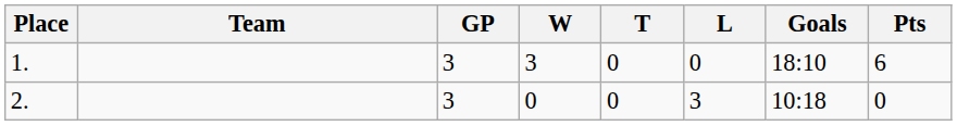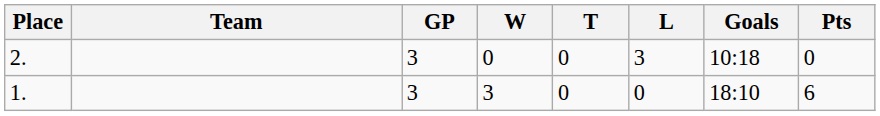 <table class="wikitable width:55%; font-size:95%">
 <tr>
 <th width="7%">Place</th>
 <th width="35%">Team</th>
 <th width="8%">GP</th>
 <th width="8%">W</th>
 <th width="8%">T</th>
 <th width="8%">L</th>
 <th width="10%">Goals</th>
 <th width="8%">Pts</th>
 </tr>
 <tr>
+<td>2.</td>
+<td style="text-align:left"></td>
+<td>3</td>
+<td>0</td>
+<td>0</td>
+<td>3</td>
+<td>10:18</td>
+<td>0</td>
+</tr>
+<tr>
 <td>1.</td>
 <td style="text-align:left"></td>
 <td>3</td>
 <td>3</td>
 <td>0</td>
 <td>0</td>
 <td>18:10</td>
 <td>6</td>
 </tr>
-<tr>
-<td>2.</td>
-<td style="text-align:left"></td>
-<td>3</td>
-<td>0</td>
-<td>0</td>
-<td>3</td>
-<td>10:18</td>
-<td>0</td>
-</tr>
 </table>
